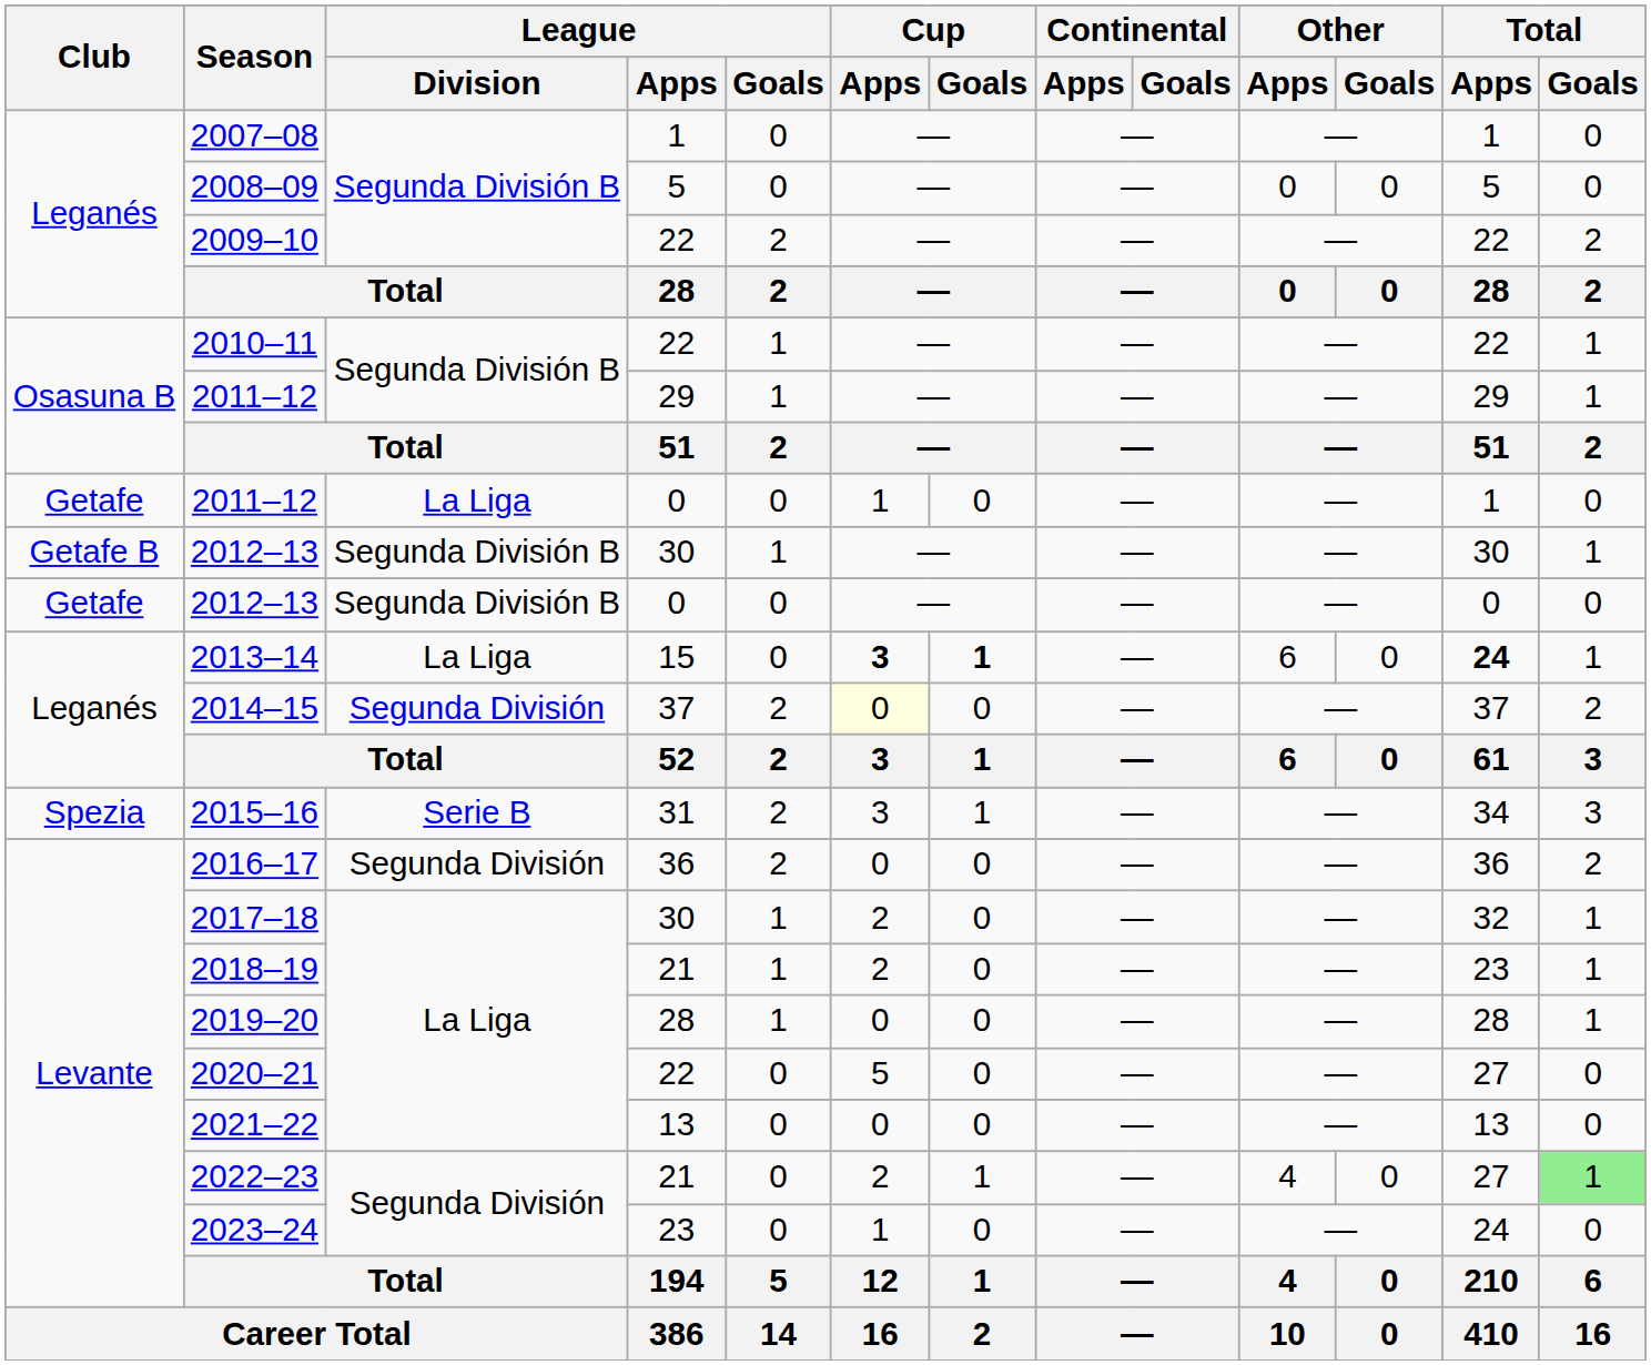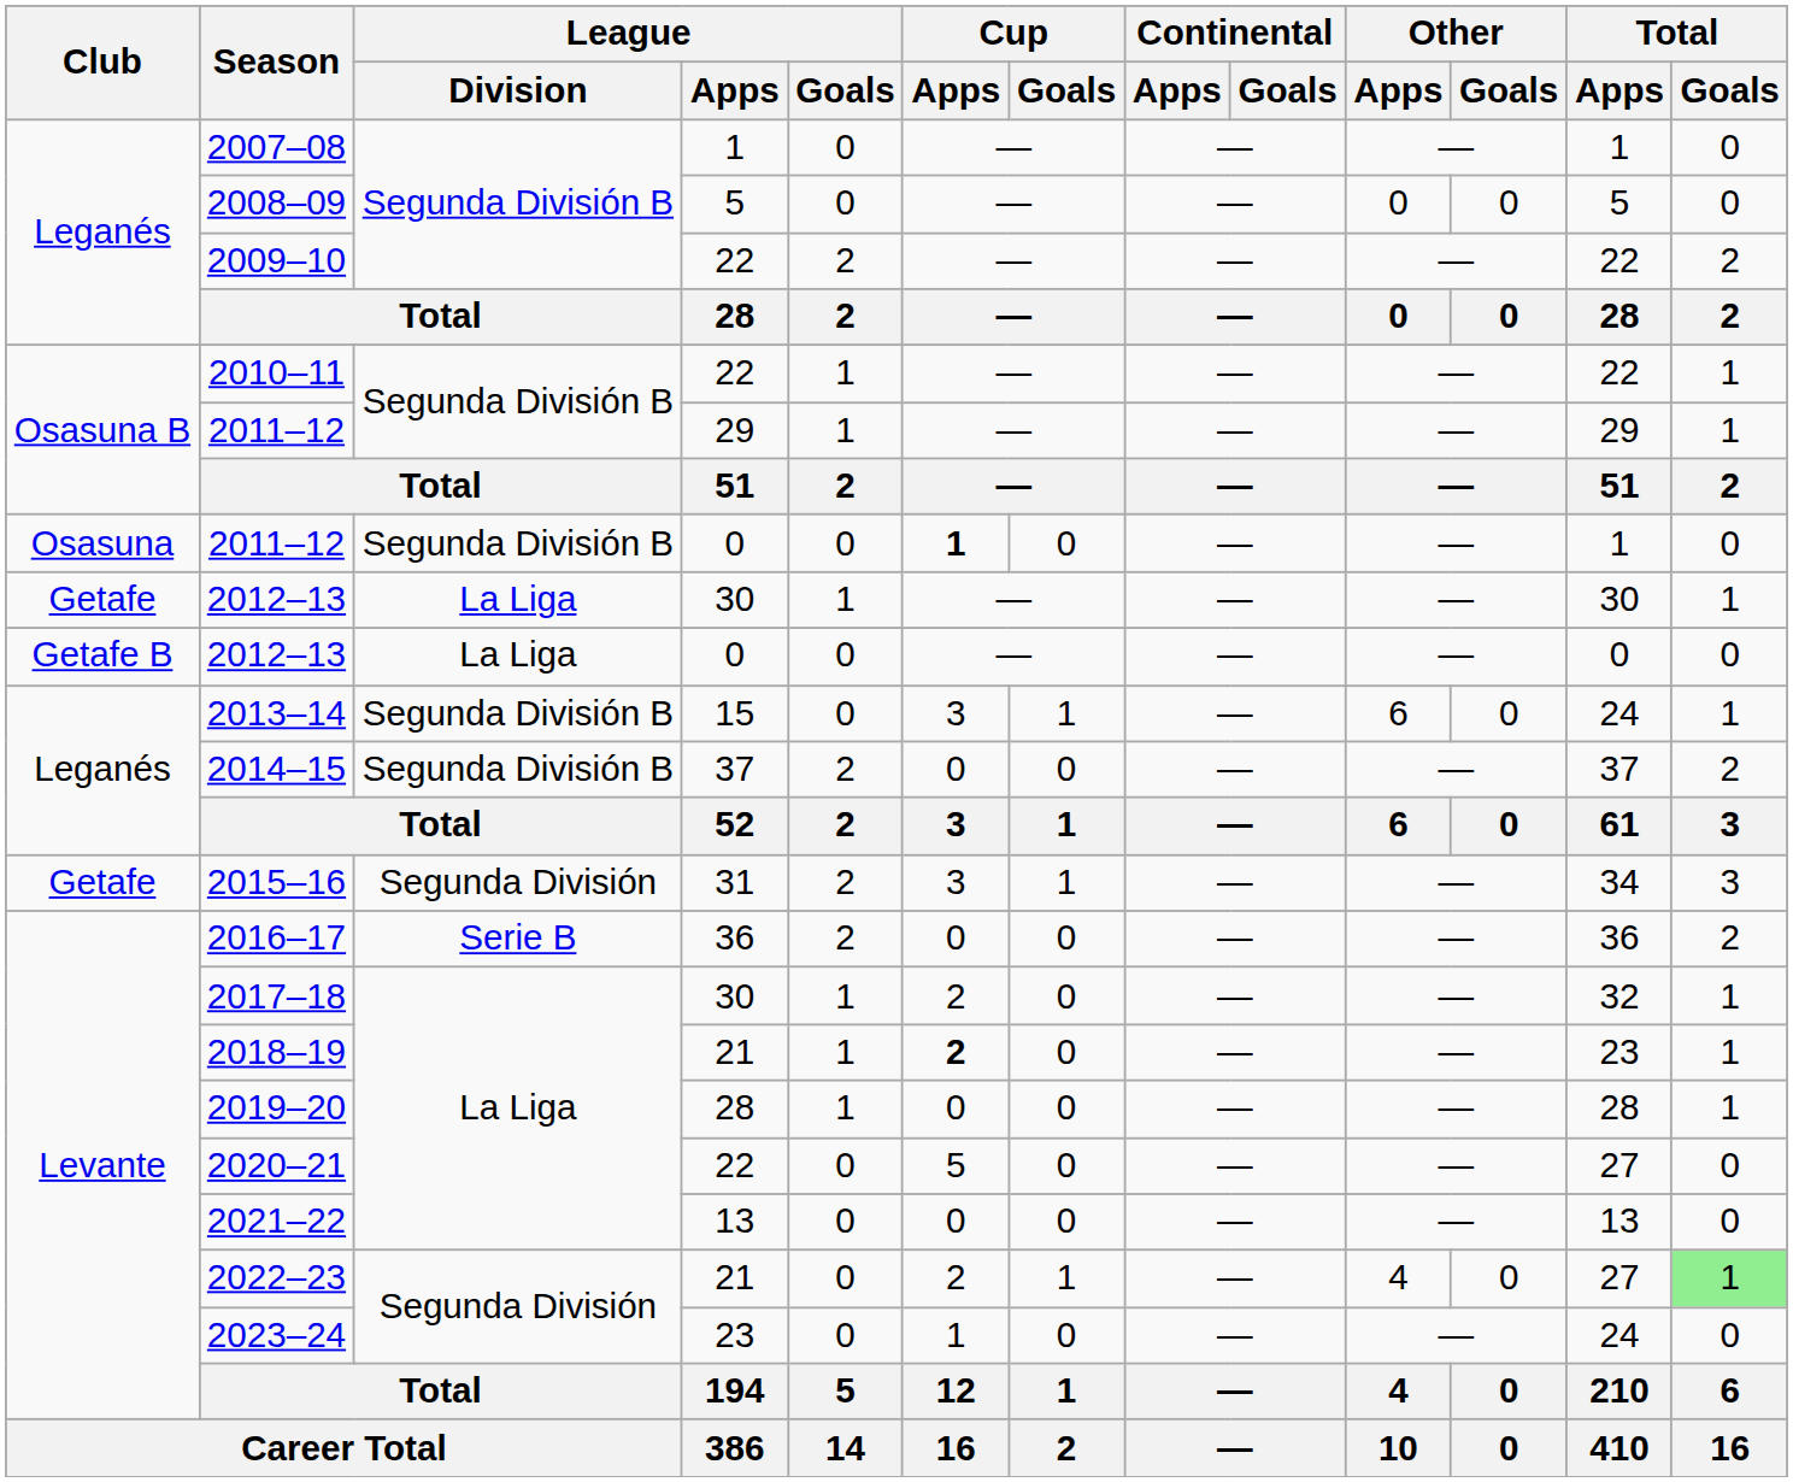 <table class="wikitable" border="1" style="text-align: center;">
 <tr>
 <th rowspan="2">Club</th>
 <th rowspan="2">Season</th>
 <th colspan="3">League</th>
 <th colspan="2">Cup</th>
 <th colspan="2">Continental</th>
 <th colspan="2">Other</th>
 <th colspan="2">Total</th>
 </tr>
 <tr>
 <th>Division</th>
 <th>Apps</th>
 <th>Goals</th>
 <th>Apps</th>
 <th>Goals</th>
 <th>Apps</th>
 <th>Goals</th>
 <th>Apps</th>
 <th>Goals</th>
 <th>Apps</th>
 <th>Goals</th>
 </tr>
 <tr>
 <td rowspan="4"><a href='#'>Leganés</a></td>
 <td><a href='#'>2007–08</a></td>
 <td rowspan="3"><a href='#'>Segunda División B</a></td>
 <td>1</td>
 <td>0</td>
 <td colspan="2">—</td>
 <td colspan="2">—</td>
 <td colspan="2">—</td>
 <td>1</td>
 <td>0</td>
 </tr>
 <tr>
 <td><a href='#'>2008–09</a></td>
 <td>5</td>
 <td>0</td>
 <td colspan="2">—</td>
 <td colspan="2">—</td>
 <td>0</td>
 <td>0</td>
 <td>5</td>
 <td>0</td>
 </tr>
 <tr>
 <td><a href='#'>2009–10</a></td>
 <td>22</td>
 <td>2</td>
 <td colspan="2">—</td>
 <td colspan="2">—</td>
 <td colspan="2">—</td>
 <td>22</td>
 <td>2</td>
 </tr>
 <tr>
 <th colspan="2">Total</th>
 <th>28</th>
 <th>2</th>
 <th colspan="2">—</th>
 <th colspan="2">—</th>
 <th>0</th>
 <th>0</th>
 <th>28</th>
 <th>2</th>
 </tr>
 <tr>
 <td rowspan="3"><a href='#'>Osasuna B</a></td>
 <td><a href='#'>2010–11</a></td>
 <td rowspan="2">Segunda División B</td>
 <td>22</td>
 <td>1</td>
 <td colspan="2">—</td>
 <td colspan="2">—</td>
 <td colspan="2">—</td>
 <td>22</td>
 <td>1</td>
 </tr>
 <tr>
 <td><a href='#'>2011–12</a></td>
 <td>29</td>
 <td>1</td>
 <td colspan="2">—</td>
 <td colspan="2">—</td>
 <td colspan="2">—</td>
 <td>29</td>
 <td>1</td>
 </tr>
 <tr>
 <th colspan="2">Total</th>
 <th>51</th>
 <th>2</th>
 <th colspan="2">—</th>
 <th colspan="2">—</th>
 <th colspan="2">—</th>
 <th>51</th>
 <th>2</th>
 </tr>
 <tr>
-<td><a href='#'>Getafe</a></td>
+<td><a href='#'>Osasuna</a></td>
 <td><a href='#'>2011–12</a></td>
-<td><a href='#'>La Liga</a></td>
+<td>Segunda División B</td>
 <td>0</td>
 <td>0</td>
-<td>1</td>
+<td><strong>1</strong></td>
 <td>0</td>
 <td colspan="2">—</td>
 <td colspan="2">—</td>
 <td>1</td>
 <td>0</td>
 </tr>
 <tr>
-<td><a href='#'>Getafe B</a></td>
+<td><a href='#'>Getafe</a></td>
 <td><a href='#'>2012–13</a></td>
-<td>Segunda División B</td>
+<td><a href='#'>La Liga</a></td>
 <td>30</td>
 <td>1</td>
 <td colspan="2">—</td>
 <td colspan="2">—</td>
 <td colspan="2">—</td>
 <td>30</td>
 <td>1</td>
 </tr>
 <tr>
-<td><a href='#'>Getafe</a></td>
+<td><a href='#'>Getafe B</a></td>
 <td><a href='#'>2012–13</a></td>
-<td>Segunda División B</td>
+<td>La Liga</td>
 <td>0</td>
 <td>0</td>
 <td colspan="2">—</td>
 <td colspan="2">—</td>
 <td colspan="2">—</td>
 <td>0</td>
 <td>0</td>
 </tr>
 <tr>
 <td rowspan="3">Leganés</td>
 <td><a href='#'>2013–14</a></td>
-<td>La Liga</td>
+<td>Segunda División B</td>
 <td>15</td>
 <td>0</td>
-<td><strong>3</strong></td>
-<td><strong>1</strong></td>
+<td>3</td>
+<td>1</td>
 <td colspan="2">—</td>
 <td>6</td>
 <td>0</td>
-<td><strong>24</strong></td>
+<td>24</td>
 <td>1</td>
 </tr>
 <tr>
 <td><a href='#'>2014–15</a></td>
-<td><a href='#'>Segunda División</a></td>
+<td>Segunda División B</td>
 <td>37</td>
 <td>2</td>
-<td style="background: lightyellow;">0</td>
+<td>0</td>
 <td>0</td>
 <td colspan="2">—</td>
 <td colspan="2">—</td>
 <td>37</td>
 <td>2</td>
 </tr>
 <tr>
 <th colspan="2">Total</th>
 <th>52</th>
 <th>2</th>
 <th>3</th>
 <th>1</th>
 <th colspan="2">—</th>
 <th>6</th>
 <th>0</th>
 <th>61</th>
 <th>3</th>
 </tr>
 <tr>
-<td><a href='#'>Spezia</a></td>
+<td><a href='#'>Getafe</a></td>
 <td><a href='#'>2015–16</a></td>
-<td><a href='#'>Serie B</a></td>
+<td>Segunda División</td>
 <td>31</td>
 <td>2</td>
 <td>3</td>
 <td>1</td>
 <td colspan="2">—</td>
 <td colspan="2">—</td>
 <td>34</td>
 <td>3</td>
 </tr>
 <tr>
 <td rowspan="9"><a href='#'>Levante</a></td>
 <td><a href='#'>2016–17</a></td>
-<td>Segunda División</td>
+<td><a href='#'>Serie B</a></td>
 <td>36</td>
 <td>2</td>
 <td>0</td>
 <td>0</td>
 <td colspan="2">—</td>
 <td colspan="2">—</td>
 <td>36</td>
 <td>2</td>
 </tr>
 <tr>
 <td><a href='#'>2017–18</a></td>
 <td rowspan="5">La Liga</td>
 <td>30</td>
 <td>1</td>
 <td>2</td>
 <td>0</td>
 <td colspan="2">—</td>
 <td colspan="2">—</td>
 <td>32</td>
 <td>1</td>
 </tr>
 <tr>
 <td><a href='#'>2018–19</a></td>
 <td>21</td>
 <td>1</td>
-<td>2</td>
+<td><strong>2</strong></td>
 <td>0</td>
 <td colspan="2">—</td>
 <td colspan="2">—</td>
 <td>23</td>
 <td>1</td>
 </tr>
 <tr>
 <td><a href='#'>2019–20</a></td>
 <td>28</td>
 <td>1</td>
 <td>0</td>
 <td>0</td>
 <td colspan="2">—</td>
 <td colspan="2">—</td>
 <td>28</td>
 <td>1</td>
 </tr>
 <tr>
 <td><a href='#'>2020–21</a></td>
 <td>22</td>
 <td>0</td>
 <td>5</td>
 <td>0</td>
 <td colspan="2">—</td>
 <td colspan="2">—</td>
 <td>27</td>
 <td>0</td>
 </tr>
 <tr>
 <td><a href='#'>2021–22</a></td>
 <td>13</td>
 <td>0</td>
 <td>0</td>
 <td>0</td>
 <td colspan="2">—</td>
 <td colspan="2">—</td>
 <td>13</td>
 <td>0</td>
 </tr>
 <tr>
 <td><a href='#'>2022–23</a></td>
 <td rowspan="2">Segunda División</td>
 <td>21</td>
 <td>0</td>
 <td>2</td>
 <td>1</td>
 <td colspan="2">—</td>
 <td>4</td>
 <td>0</td>
 <td>27</td>
 <td style="background: lightgreen;">1</td>
 </tr>
 <tr>
 <td><a href='#'>2023–24</a></td>
 <td>23</td>
 <td>0</td>
 <td>1</td>
 <td>0</td>
 <td colspan="2">—</td>
 <td colspan="2">—</td>
 <td>24</td>
 <td>0</td>
 </tr>
 <tr>
 <th colspan="2">Total</th>
 <th>194</th>
 <th>5</th>
 <th>12</th>
 <th>1</th>
 <th colspan="2">—</th>
 <th>4</th>
 <th>0</th>
 <th>210</th>
 <th>6</th>
 </tr>
 <tr>
 <th colspan="3">Career Total</th>
 <th>386</th>
 <th>14</th>
 <th>16</th>
 <th>2</th>
 <th colspan="2">—</th>
 <th>10</th>
 <th>0</th>
 <th>410</th>
 <th>16</th>
 </tr>
 </table>
